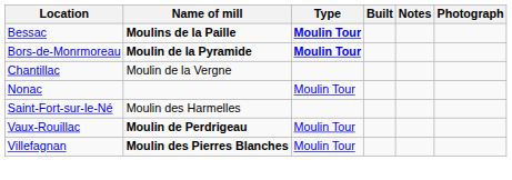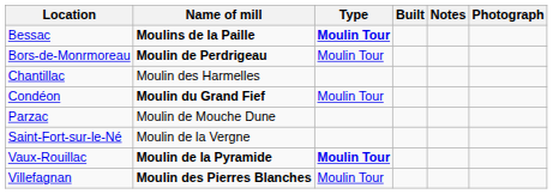 <table class="wikitable">
 <tr>
 <th>Location</th>
 <th>Name of mill</th>
 <th>Type</th>
 <th>Built</th>
 <th>Notes</th>
 <th>Photograph</th>
 </tr>
 <tr>
 <td><a href='#'>Bessac</a></td>
 <td><strong>Moulins de la Paille</strong></td>
 <td><strong><a href='#'>Moulin Tour</a></strong></td>
 <td></td>
 <td></td>
 <td></td>
 </tr>
 <tr>
 <td><a href='#'>Bors-de-Monrmoreau</a></td>
-<td><strong>Moulin de la Pyramide</strong></td>
-<td><strong><a href='#'>Moulin Tour</a></strong></td>
+<td><strong>Moulin de Perdrigeau</strong></td>
+<td><a href='#'>Moulin Tour</a></td>
 <td></td>
 <td></td>
 <td></td>
 </tr>
 <tr>
 <td><a href='#'>Chantillac</a></td>
+<td>Moulin des Harmelles</td>
+<td></td>
+<td></td>
+<td></td>
+<td></td>
+</tr>
+<tr>
+<td><a href='#'>Condéon</a></td>
+<td><strong>Moulin du Grand Fief</strong></td>
+<td><a href='#'>Moulin Tour</a></td>
+<td></td>
+<td> </td>
+<td></td>
+</tr>
+<tr>
+<td><a href='#'>Parzac</a></td>
+<td>Moulin de Mouche Dune</td>
+<td></td>
+<td></td>
+<td></td>
+<td></td>
+</tr>
+<tr>
+<td><a href='#'>Saint-Fort-sur-le-Né</a></td>
 <td>Moulin de la Vergne</td>
 <td></td>
 <td></td>
 <td></td>
 <td></td>
 </tr>
 <tr>
-<td><a href='#'>Nonac</a></td>
-<td></td>
-<td><a href='#'>Moulin Tour</a></td>
-<td></td>
-<td></td>
-<td></td>
-</tr>
-<tr>
-<td><a href='#'>Saint-Fort-sur-le-Né</a></td>
-<td>Moulin des Harmelles</td>
-<td></td>
-<td></td>
-<td></td>
-<td></td>
-</tr>
-<tr>
 <td><a href='#'>Vaux-Rouillac</a></td>
-<td><strong>Moulin de Perdrigeau</strong></td>
-<td><a href='#'>Moulin Tour</a></td>
+<td><strong>Moulin de la Pyramide</strong></td>
+<td><strong><a href='#'>Moulin Tour</a></strong></td>
 <td></td>
 <td> </td>
 <td></td>
 </tr>
 <tr>
 <td><a href='#'>Villefagnan</a></td>
 <td><strong>Moulin des Pierres Blanches</strong></td>
 <td><a href='#'>Moulin Tour</a></td>
 <td></td>
 <td> </td>
 <td></td>
 </tr>
 </table>
